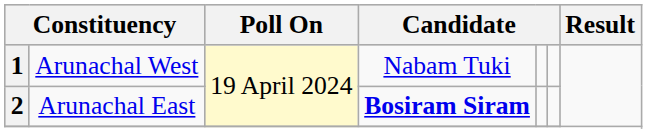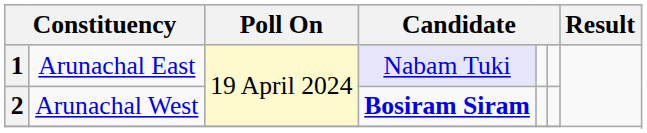 <table class="wikitable " style="text-align:center;">
 <tr>
 <th colspan="2">Constituency</th>
 <th>Poll On</th>
 <th colspan="3">Candidate</th>
 <th>Result</th>
 </tr>
 <tr>
 <th>1</th>
-<td><a href='#'>Arunachal West</a></td>
+<td><a href='#'>Arunachal East</a></td>
 <td rowspan="2" bgcolor=#FFFACD>19 April 2024</td>
-<td><a href='#'>Nabam Tuki</a></td>
+<td style="background: lavender;"><a href='#'>Nabam Tuki</a></td>
 <td></td>
 <td></td>
 </tr>
 <tr>
 <th>2</th>
-<td><a href='#'>Arunachal East</a></td>
+<td><a href='#'>Arunachal West</a></td>
 <td><strong><a href='#'>Bosiram Siram</a></strong></td>
 <td></td>
 <td></td>
 </tr>
 <tr>
 </tr>
 </table>
